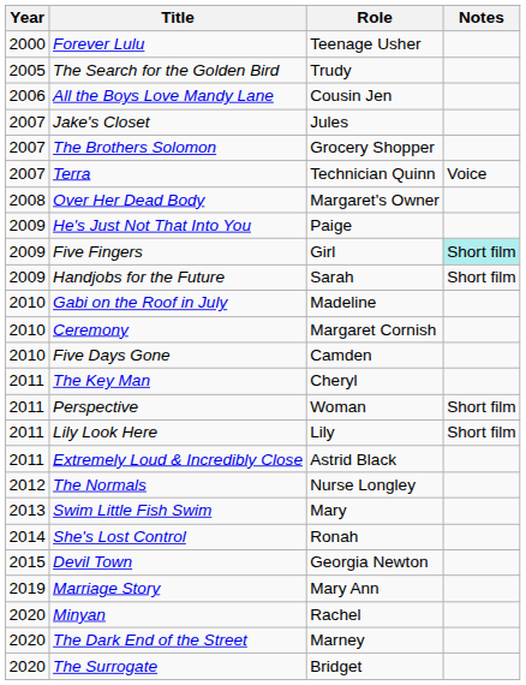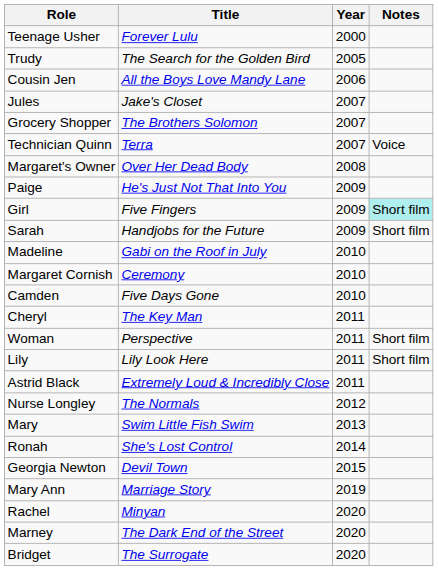 <table class="wikitable">
 <tr>
+<th>Role</th>
+<th>Title</th>
 <th>Year</th>
-<th>Title</th>
-<th>Role</th>
 <th>Notes</th>
 </tr>
 <tr>
+<td>Teenage Usher</td>
+<td><em><a href='#'>Forever Lulu</a></em></td>
 <td>2000</td>
-<td><em><a href='#'>Forever Lulu</a></em></td>
-<td>Teenage Usher</td>
 <td></td>
 </tr>
 <tr>
+<td>Trudy</td>
+<td><em>The Search for the Golden Bird</em></td>
 <td>2005</td>
-<td><em>The Search for the Golden Bird</em></td>
-<td>Trudy</td>
 <td></td>
 </tr>
 <tr>
+<td>Cousin Jen</td>
+<td><em><a href='#'>All the Boys Love Mandy Lane</a></em></td>
 <td>2006</td>
-<td><em><a href='#'>All the Boys Love Mandy Lane</a></em></td>
-<td>Cousin Jen</td>
 <td></td>
 </tr>
 <tr>
+<td>Jules</td>
+<td><em>Jake's Closet</em></td>
 <td>2007</td>
-<td><em>Jake's Closet</em></td>
-<td>Jules</td>
 <td></td>
 </tr>
 <tr>
+<td>Grocery Shopper</td>
+<td><em><a href='#'>The Brothers Solomon</a></em></td>
 <td>2007</td>
-<td><em><a href='#'>The Brothers Solomon</a></em></td>
-<td>Grocery Shopper</td>
 <td></td>
 </tr>
 <tr>
+<td>Technician Quinn</td>
+<td><em><a href='#'>Terra</a></em></td>
 <td>2007</td>
-<td><em><a href='#'>Terra</a></em></td>
-<td>Technician Quinn</td>
 <td>Voice</td>
 </tr>
 <tr>
+<td>Margaret's Owner</td>
+<td><em><a href='#'>Over Her Dead Body</a></em></td>
 <td>2008</td>
-<td><em><a href='#'>Over Her Dead Body</a></em></td>
-<td>Margaret's Owner</td>
 <td></td>
 </tr>
 <tr>
+<td>Paige</td>
+<td><em><a href='#'>He's Just Not That Into You</a></em></td>
 <td>2009</td>
-<td><em><a href='#'>He's Just Not That Into You</a></em></td>
-<td>Paige</td>
 <td></td>
 </tr>
 <tr>
+<td>Girl</td>
+<td><em>Five Fingers</em></td>
 <td>2009</td>
-<td><em>Five Fingers</em></td>
-<td>Girl</td>
 <td style="background: paleturquoise;">Short film</td>
 </tr>
 <tr>
+<td>Sarah</td>
+<td><em>Handjobs for the Future</em></td>
 <td>2009</td>
-<td><em>Handjobs for the Future</em></td>
-<td>Sarah</td>
 <td>Short film</td>
 </tr>
 <tr>
+<td>Madeline</td>
+<td><em><a href='#'>Gabi on the Roof in July</a></em></td>
 <td>2010</td>
-<td><em><a href='#'>Gabi on the Roof in July</a></em></td>
-<td>Madeline</td>
 <td></td>
 </tr>
 <tr>
+<td>Margaret Cornish</td>
+<td><em><a href='#'>Ceremony</a></em></td>
 <td>2010</td>
-<td><em><a href='#'>Ceremony</a></em></td>
-<td>Margaret Cornish</td>
 <td></td>
 </tr>
 <tr>
+<td>Camden</td>
+<td><em>Five Days Gone</em></td>
 <td>2010</td>
-<td><em>Five Days Gone</em></td>
-<td>Camden</td>
 <td></td>
 </tr>
 <tr>
+<td>Cheryl</td>
+<td><em><a href='#'>The Key Man</a></em></td>
 <td>2011</td>
-<td><em><a href='#'>The Key Man</a></em></td>
-<td>Cheryl</td>
 <td></td>
 </tr>
 <tr>
+<td>Woman</td>
+<td><em>Perspective</em></td>
 <td>2011</td>
-<td><em>Perspective</em></td>
-<td>Woman</td>
 <td>Short film</td>
 </tr>
 <tr>
+<td>Lily</td>
+<td><em>Lily Look Here</em></td>
 <td>2011</td>
-<td><em>Lily Look Here</em></td>
-<td>Lily</td>
 <td>Short film</td>
 </tr>
 <tr>
+<td>Astrid Black</td>
+<td><em><a href='#'>Extremely Loud & Incredibly Close</a></em></td>
 <td>2011</td>
-<td><em><a href='#'>Extremely Loud & Incredibly Close</a></em></td>
-<td>Astrid Black</td>
 <td></td>
 </tr>
 <tr>
+<td>Nurse Longley</td>
+<td><em><a href='#'>The Normals</a></em></td>
 <td>2012</td>
-<td><em><a href='#'>The Normals</a></em></td>
-<td>Nurse Longley</td>
 <td></td>
 </tr>
 <tr>
+<td>Mary</td>
+<td><em><a href='#'>Swim Little Fish Swim</a></em></td>
 <td>2013</td>
-<td><em><a href='#'>Swim Little Fish Swim</a></em></td>
-<td>Mary</td>
 <td></td>
 </tr>
 <tr>
+<td>Ronah</td>
+<td><em><a href='#'>She's Lost Control</a></em></td>
 <td>2014</td>
-<td><em><a href='#'>She's Lost Control</a></em></td>
-<td>Ronah</td>
 <td></td>
 </tr>
 <tr>
+<td>Georgia Newton</td>
+<td><em><a href='#'>Devil Town</a></em></td>
 <td>2015</td>
-<td><em><a href='#'>Devil Town</a></em></td>
-<td>Georgia Newton</td>
 <td></td>
 </tr>
 <tr>
+<td>Mary Ann</td>
+<td><em><a href='#'>Marriage Story</a></em></td>
 <td>2019</td>
-<td><em><a href='#'>Marriage Story</a></em></td>
-<td>Mary Ann</td>
 <td></td>
 </tr>
 <tr>
+<td>Rachel</td>
+<td><em><a href='#'>Minyan</a></em></td>
 <td>2020</td>
-<td><em><a href='#'>Minyan</a></em></td>
-<td>Rachel</td>
 <td></td>
 </tr>
 <tr>
+<td>Marney</td>
+<td><em><a href='#'>The Dark End of the Street</a></em></td>
 <td>2020</td>
-<td><em><a href='#'>The Dark End of the Street</a></em></td>
-<td>Marney</td>
 <td></td>
 </tr>
 <tr>
+<td>Bridget</td>
+<td><em><a href='#'>The Surrogate</a></em></td>
 <td>2020</td>
-<td><em><a href='#'>The Surrogate</a></em></td>
-<td>Bridget</td>
 <td></td>
 </tr>
 </table>
